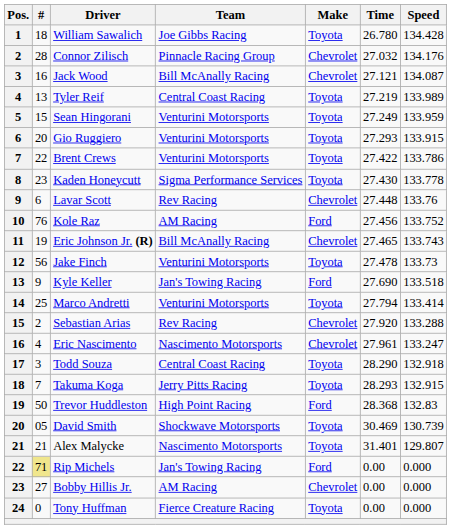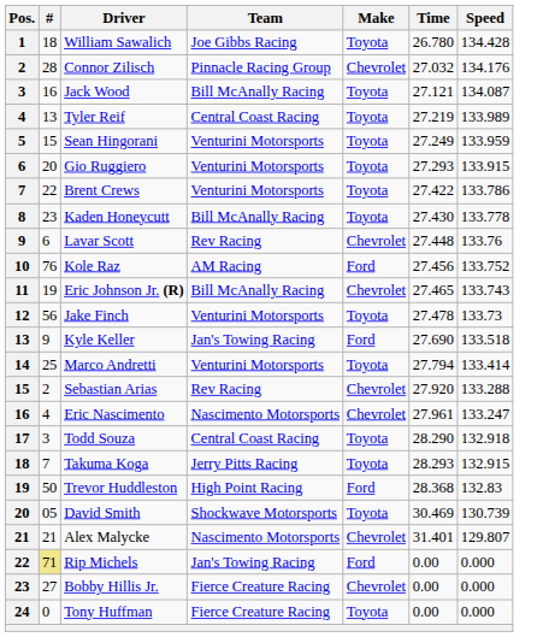 <table class="wikitable" style="font-size:95%">
 <tr>
 <th>Pos.</th>
 <th>#</th>
 <th>Driver</th>
 <th>Team</th>
 <th>Make</th>
 <th>Time</th>
 <th>Speed</th>
 </tr>
 <tr>
 <th>1</th>
 <td>18</td>
 <td><a href='#'>William Sawalich</a></td>
 <td><a href='#'>Joe Gibbs Racing</a></td>
 <td><a href='#'>Toyota</a></td>
 <td>26.780</td>
 <td>134.428</td>
 </tr>
 <tr>
 <th>2</th>
 <td>28</td>
 <td><a href='#'>Connor Zilisch</a></td>
 <td><a href='#'>Pinnacle Racing Group</a></td>
 <td><a href='#'>Chevrolet</a></td>
 <td>27.032</td>
 <td>134.176</td>
 </tr>
 <tr>
 <th>3</th>
 <td>16</td>
 <td><a href='#'>Jack Wood</a></td>
 <td><a href='#'>Bill McAnally Racing</a></td>
-<td><a href='#'>Chevrolet</a></td>
+<td><a href='#'>Toyota</a></td>
 <td>27.121</td>
 <td>134.087</td>
 </tr>
 <tr>
 <th>4</th>
 <td>13</td>
 <td><a href='#'>Tyler Reif</a></td>
 <td><a href='#'>Central Coast Racing</a></td>
 <td><a href='#'>Toyota</a></td>
 <td>27.219</td>
 <td>133.989</td>
 </tr>
 <tr>
 <th>5</th>
 <td>15</td>
 <td><a href='#'>Sean Hingorani</a></td>
 <td><a href='#'>Venturini Motorsports</a></td>
 <td><a href='#'>Toyota</a></td>
 <td>27.249</td>
 <td>133.959</td>
 </tr>
 <tr>
 <th>6</th>
 <td>20</td>
 <td><a href='#'>Gio Ruggiero</a></td>
 <td><a href='#'>Venturini Motorsports</a></td>
 <td><a href='#'>Toyota</a></td>
 <td>27.293</td>
 <td>133.915</td>
 </tr>
 <tr>
 <th>7</th>
 <td>22</td>
 <td><a href='#'>Brent Crews</a></td>
 <td><a href='#'>Venturini Motorsports</a></td>
 <td><a href='#'>Toyota</a></td>
 <td>27.422</td>
 <td>133.786</td>
 </tr>
 <tr>
 <th>8</th>
 <td>23</td>
 <td><a href='#'>Kaden Honeycutt</a></td>
-<td nowrap=""><a href='#'>Sigma Performance Services</a></td>
+<td><a href='#'>Bill McAnally Racing</a></td>
 <td><a href='#'>Toyota</a></td>
 <td>27.430</td>
 <td>133.778</td>
 </tr>
 <tr>
 <th>9</th>
 <td>6</td>
 <td><a href='#'>Lavar Scott</a></td>
 <td><a href='#'>Rev Racing</a></td>
 <td><a href='#'>Chevrolet</a></td>
 <td>27.448</td>
 <td>133.76</td>
 </tr>
 <tr>
 <th>10</th>
 <td>76</td>
 <td><a href='#'>Kole Raz</a></td>
 <td><a href='#'>AM Racing</a></td>
 <td><a href='#'>Ford</a></td>
 <td>27.456</td>
 <td>133.752</td>
 </tr>
 <tr>
 <th>11</th>
 <td>19</td>
 <td nowrap=""><a href='#'>Eric Johnson Jr.</a> <strong>(R)</strong></td>
 <td><a href='#'>Bill McAnally Racing</a></td>
 <td><a href='#'>Chevrolet</a></td>
 <td>27.465</td>
 <td>133.743</td>
 </tr>
 <tr>
 <th>12</th>
 <td>56</td>
 <td><a href='#'>Jake Finch</a></td>
 <td><a href='#'>Venturini Motorsports</a></td>
 <td><a href='#'>Toyota</a></td>
 <td>27.478</td>
 <td>133.73</td>
 </tr>
 <tr>
 <th>13</th>
 <td>9</td>
 <td><a href='#'>Kyle Keller</a></td>
 <td><a href='#'>Jan's Towing Racing</a></td>
 <td><a href='#'>Ford</a></td>
 <td>27.690</td>
 <td>133.518</td>
 </tr>
 <tr>
 <th>14</th>
 <td>25</td>
 <td><a href='#'>Marco Andretti</a></td>
 <td><a href='#'>Venturini Motorsports</a></td>
 <td><a href='#'>Toyota</a></td>
 <td>27.794</td>
 <td>133.414</td>
 </tr>
 <tr>
 <th>15</th>
 <td>2</td>
 <td><a href='#'>Sebastian Arias</a></td>
 <td><a href='#'>Rev Racing</a></td>
 <td><a href='#'>Chevrolet</a></td>
 <td>27.920</td>
 <td>133.288</td>
 </tr>
 <tr>
 <th>16</th>
 <td>4</td>
 <td><a href='#'>Eric Nascimento</a></td>
 <td><a href='#'>Nascimento Motorsports</a></td>
 <td><a href='#'>Chevrolet</a></td>
 <td>27.961</td>
 <td>133.247</td>
 </tr>
 <tr>
 <th>17</th>
 <td>3</td>
 <td><a href='#'>Todd Souza</a></td>
 <td><a href='#'>Central Coast Racing</a></td>
 <td><a href='#'>Toyota</a></td>
 <td>28.290</td>
 <td>132.918</td>
 </tr>
 <tr>
 <th>18</th>
 <td>7</td>
 <td><a href='#'>Takuma Koga</a></td>
 <td><a href='#'>Jerry Pitts Racing</a></td>
 <td><a href='#'>Toyota</a></td>
 <td>28.293</td>
 <td>132.915</td>
 </tr>
 <tr>
 <th>19</th>
 <td>50</td>
 <td><a href='#'>Trevor Huddleston</a></td>
 <td><a href='#'>High Point Racing</a></td>
 <td><a href='#'>Ford</a></td>
 <td>28.368</td>
 <td>132.83</td>
 </tr>
 <tr>
 <th>20</th>
 <td>05</td>
 <td><a href='#'>David Smith</a></td>
 <td><a href='#'>Shockwave Motorsports</a></td>
 <td><a href='#'>Toyota</a></td>
 <td>30.469</td>
 <td>130.739</td>
 </tr>
 <tr>
 <th>21</th>
 <td>21</td>
 <td>Alex Malycke</td>
 <td><a href='#'>Nascimento Motorsports</a></td>
-<td><a href='#'>Toyota</a></td>
+<td><a href='#'>Chevrolet</a></td>
 <td>31.401</td>
 <td>129.807</td>
 </tr>
 <tr>
 <th>22</th>
 <td style="background: khaki;">71</td>
 <td><a href='#'>Rip Michels</a></td>
 <td><a href='#'>Jan's Towing Racing</a></td>
 <td><a href='#'>Ford</a></td>
 <td>0.00</td>
 <td>0.000</td>
 </tr>
 <tr>
 <th>23</th>
 <td>27</td>
 <td><a href='#'>Bobby Hillis Jr.</a></td>
-<td><a href='#'>AM Racing</a></td>
+<td><a href='#'>Fierce Creature Racing</a></td>
 <td><a href='#'>Chevrolet</a></td>
 <td>0.00</td>
 <td>0.000</td>
 </tr>
 <tr>
 <th>24</th>
 <td>0</td>
 <td><a href='#'>Tony Huffman</a></td>
 <td><a href='#'>Fierce Creature Racing</a></td>
 <td><a href='#'>Toyota</a></td>
 <td>0.00</td>
 <td>0.000</td>
 </tr>
 <tr>
 <th colspan="7"></th>
 </tr>
 </table>
